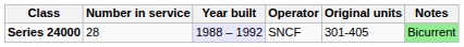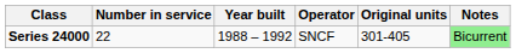 <table class="wikitable">
 <tr>
 <th>Class</th>
 <th>Number in service</th>
 <th>Year built</th>
 <th>Operator</th>
 <th>Original units</th>
 <th>Notes</th>
 </tr>
 <tr>
 <td><strong>Series 24000</strong></td>
-<td>28</td>
-<td style="background: lavender;">1988 – 1992</td>
+<td>22</td>
+<td>1988 – 1992</td>
 <td>SNCF</td>
 <td>301-405</td>
 <td style="background: lightgreen;">Bicurrent</td>
 </tr>
 </table>
